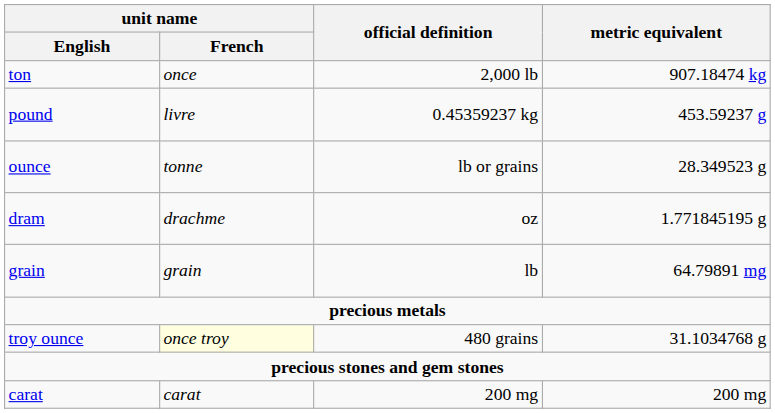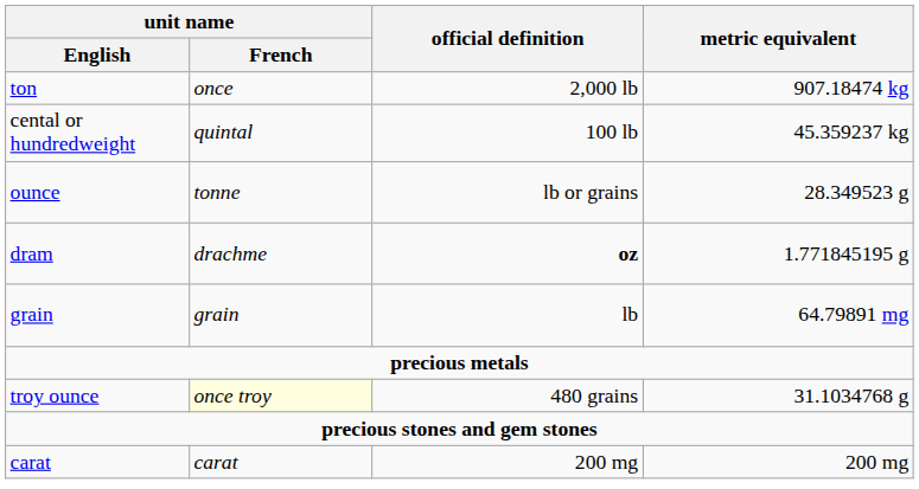 <table class="wikitable">
 <tr>
 <th colspan=2>unit name</th>
 <th style="width:150pt;" rowspan="2">official definition</th>
 <th style="width:150pt;" rowspan="2">metric equivalent</th>
 </tr>
 <tr>
 <th style="width:100pt;">English</th>
 <th style="width:100pt;">French</th>
 </tr>
 <tr>
 <td><a href='#'>ton</a></td>
 <td><em>once</em></td>
 <td align=right>2,000 lb </td>
 <td align=right>907.18474 <a href='#'>kg</a></td>
 </tr>
 <tr>
-<td><a href='#'>pound</a></td>
-<td><em>livre</em></td>
-<td style="text-align:right; height:30pt;">0.45359237 kg</td>
-<td align=right>453.59237 <a href='#'>g</a></td>
+<td>cental or<br><a href='#'>hundredweight</a></td>
+<td><em>quintal</em></td>
+<td align=right>100 lb </td>
+<td align=right>45.359237 kg</td>
 </tr>
 <tr>
 <td><a href='#'>ounce</a></td>
 <td><em>tonne</em></td>
 <td style="text-align:right; height:30pt;"> lb or  grains</td>
 <td align=right>28.349523 g</td>
 </tr>
 <tr>
 <td><a href='#'>dram</a></td>
 <td><em>drachme</em></td>
-<td style="text-align:right; height:30pt;"> oz</td>
+<td style="text-align:right; height:30pt;"><strong> oz</strong></td>
 <td align=right>1.771845195 g</td>
 </tr>
 <tr>
 <td><a href='#'>grain</a></td>
 <td><em>grain</em></td>
 <td style="text-align:right; height:30pt;"> lb</td>
 <td align=right>64.79891 <a href='#'>mg</a></td>
 </tr>
 <tr>
 <td colspan="4" style="text-align:center;"><strong>precious metals</strong></td>
 </tr>
 <tr>
 <td><a href='#'>troy ounce</a></td>
 <td style="background: lightyellow;"><em>once troy</em></td>
 <td align=right>480 grains</td>
 <td align=right>31.1034768 g</td>
 </tr>
 <tr>
 <td colspan="4" style="text-align:center;"><strong>precious stones and gem stones</strong></td>
 </tr>
 <tr>
 <td><a href='#'>carat</a></td>
 <td><em>carat</em></td>
 <td align=right>200 mg</td>
 <td align=right>200 mg</td>
 </tr>
 </table>
